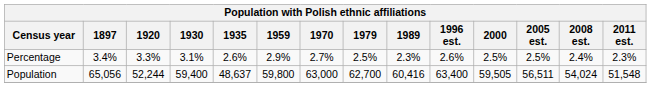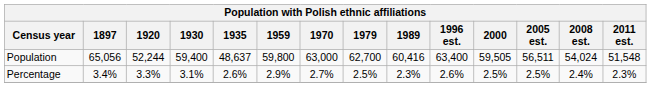 <table class="wikitable" align=center width="880" border=1 style="border-collapse: collapse;  font-size:90%" cellpadding="3">
 <tr>
 <th colspan=14 bgcolor="#EFEFEF">Population with Polish ethnic affiliations </th>
 </tr>
 <tr>
 <th>Census year</th>
 <th>1897</th>
 <th>1920</th>
 <th>1930</th>
 <th>1935</th>
 <th>1959</th>
 <th>1970</th>
 <th>1979</th>
 <th>1989</th>
 <th>1996<br>est.</th>
 <th>2000</th>
 <th>2005<br>est.</th>
 <th>2008<br>est.</th>
 <th>2011<br>est.</th>
 </tr>
 <tr>
+<td>Population</td>
+<td align=center>65,056</td>
+<td align=center>52,244</td>
+<td align=center>59,400</td>
+<td align=center>48,637</td>
+<td align=center>59,800</td>
+<td align=center>63,000</td>
+<td align=center>62,700</td>
+<td align=center>60,416</td>
+<td align=center>63,400</td>
+<td align=center>59,505</td>
+<td align=center>56,511</td>
+<td align=center>54,024</td>
+<td align=center>51,548</td>
+</tr>
+<tr>
 <td>Percentage</td>
 <td align=center>3.4%</td>
 <td align=center>3.3%</td>
 <td align=center>3.1%</td>
 <td align=center>2.6%</td>
 <td align=center>2.9%</td>
 <td align=center>2.7%</td>
 <td align=center>2.5%</td>
 <td align=center>2.3%</td>
 <td align=center>2.6%</td>
 <td align=center>2.5%</td>
 <td align=center>2.5%</td>
 <td align=center>2.4%</td>
 <td align=center>2.3%</td>
 </tr>
 <tr>
-<td>Population</td>
-<td align=center>65,056</td>
-<td align=center>52,244</td>
-<td align=center>59,400</td>
-<td align=center>48,637</td>
-<td align=center>59,800</td>
-<td align=center>63,000</td>
-<td align=center>62,700</td>
-<td align=center>60,416</td>
-<td align=center>63,400</td>
-<td align=center>59,505</td>
-<td align=center>56,511</td>
-<td align=center>54,024</td>
-<td align=center>51,548</td>
-</tr>
-<tr>
 </tr>
 </table>
